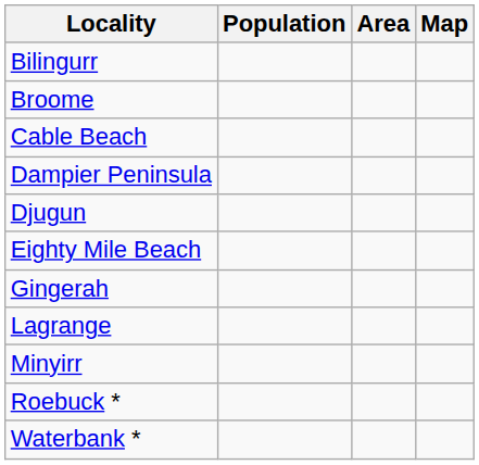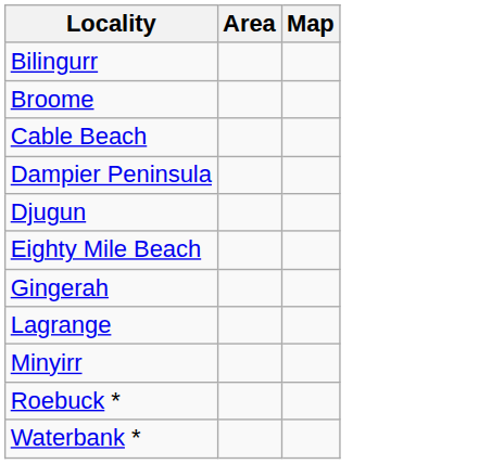 <table class="wikitable sortable">
 <tr>
 <th>Locality</th>
-<th data-sort-type=number>Population</th>
 <th data-sort-type=number>Area</th>
 <th>Map</th>
 </tr>
 <tr>
 <td><a href='#'>Bilingurr</a></td>
 <td></td>
 <td></td>
-<td></td>
 </tr>
 <tr>
 <td><a href='#'>Broome</a></td>
-<td></td>
 <td></td>
 <td></td>
 </tr>
 <tr>
 <td><a href='#'>Cable Beach</a></td>
 <td></td>
 <td></td>
-<td></td>
 </tr>
 <tr>
 <td><a href='#'>Dampier Peninsula</a></td>
-<td></td>
 <td></td>
 <td></td>
 </tr>
 <tr>
 <td><a href='#'>Djugun</a></td>
 <td></td>
 <td></td>
-<td></td>
 </tr>
 <tr>
 <td><a href='#'>Eighty Mile Beach</a></td>
-<td></td>
 <td></td>
 <td></td>
 </tr>
 <tr>
 <td><a href='#'>Gingerah</a></td>
 <td></td>
 <td></td>
-<td></td>
 </tr>
 <tr>
 <td><a href='#'>Lagrange</a></td>
-<td></td>
 <td></td>
 <td></td>
 </tr>
 <tr>
 <td><a href='#'>Minyirr</a></td>
 <td></td>
 <td></td>
-<td></td>
 </tr>
 <tr>
 <td><a href='#'>Roebuck</a> *</td>
-<td></td>
 <td></td>
 <td></td>
 </tr>
 <tr>
 <td><a href='#'>Waterbank</a> *</td>
 <td></td>
 <td></td>
-<td></td>
 </tr>
 </table>
